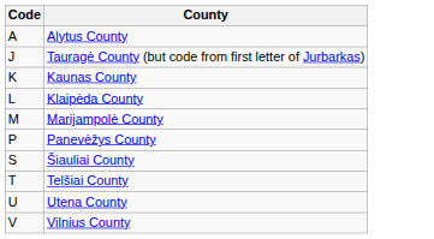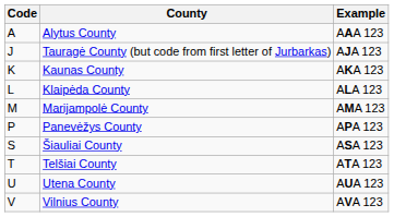 <table class="wikitable">
 <tr>
 <th>Code</th>
 <th>County</th>
+<th>Example</th>
 </tr>
 <tr>
 <td>A</td>
 <td><a href='#'>Alytus County</a></td>
+<td>A<strong>A</strong>A 123</td>
 </tr>
 <tr>
 <td>J</td>
 <td><a href='#'>Tauragė County</a> (but code from first letter of <a href='#'>Jurbarkas</a>)</td>
+<td>A<strong>J</strong>A 123</td>
 </tr>
 <tr>
 <td>K</td>
 <td><a href='#'>Kaunas County</a></td>
+<td>A<strong>K</strong>A 123</td>
 </tr>
 <tr>
 <td>L</td>
 <td><a href='#'>Klaipėda County</a></td>
+<td>A<strong>L</strong>A 123</td>
 </tr>
 <tr>
 <td>M</td>
 <td><a href='#'>Marijampolė County</a></td>
+<td>A<strong>M</strong>A 123</td>
 </tr>
 <tr>
 <td>P</td>
 <td><a href='#'>Panevėžys County</a></td>
+<td>A<strong>P</strong>A 123</td>
 </tr>
 <tr>
 <td>S</td>
 <td><a href='#'>Šiauliai County</a></td>
+<td>A<strong>S</strong>A 123</td>
 </tr>
 <tr>
 <td>T</td>
 <td><a href='#'>Telšiai County</a></td>
+<td>A<strong>T</strong>A 123</td>
 </tr>
 <tr>
 <td>U</td>
 <td><a href='#'>Utena County</a></td>
+<td>A<strong>U</strong>A 123</td>
 </tr>
 <tr>
 <td>V</td>
 <td><a href='#'>Vilnius County</a></td>
+<td>A<strong>V</strong>A 123</td>
 </tr>
 </table>
